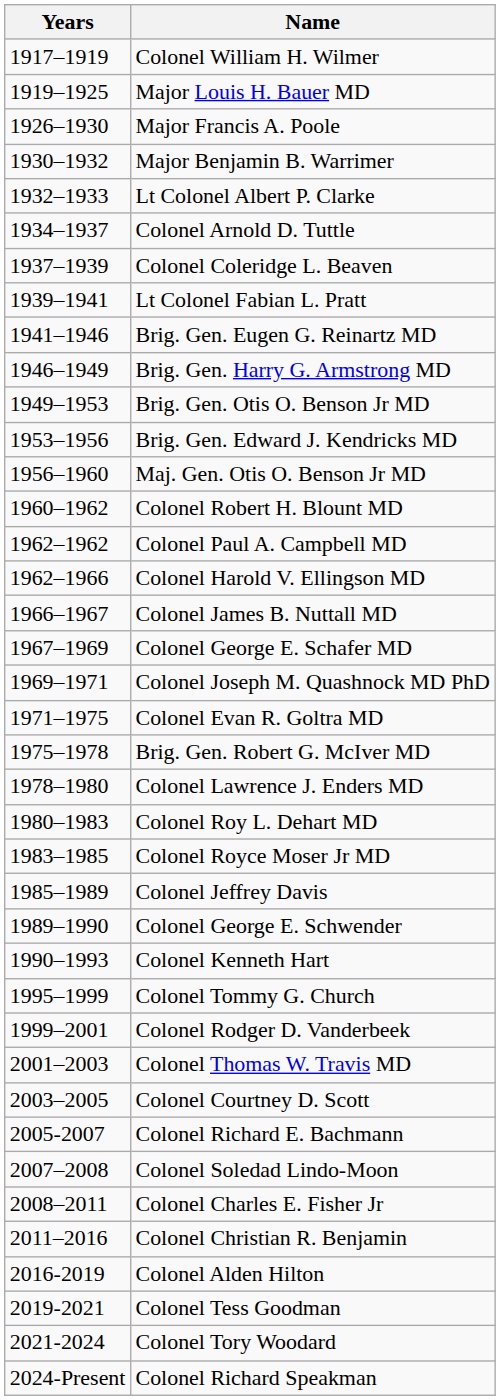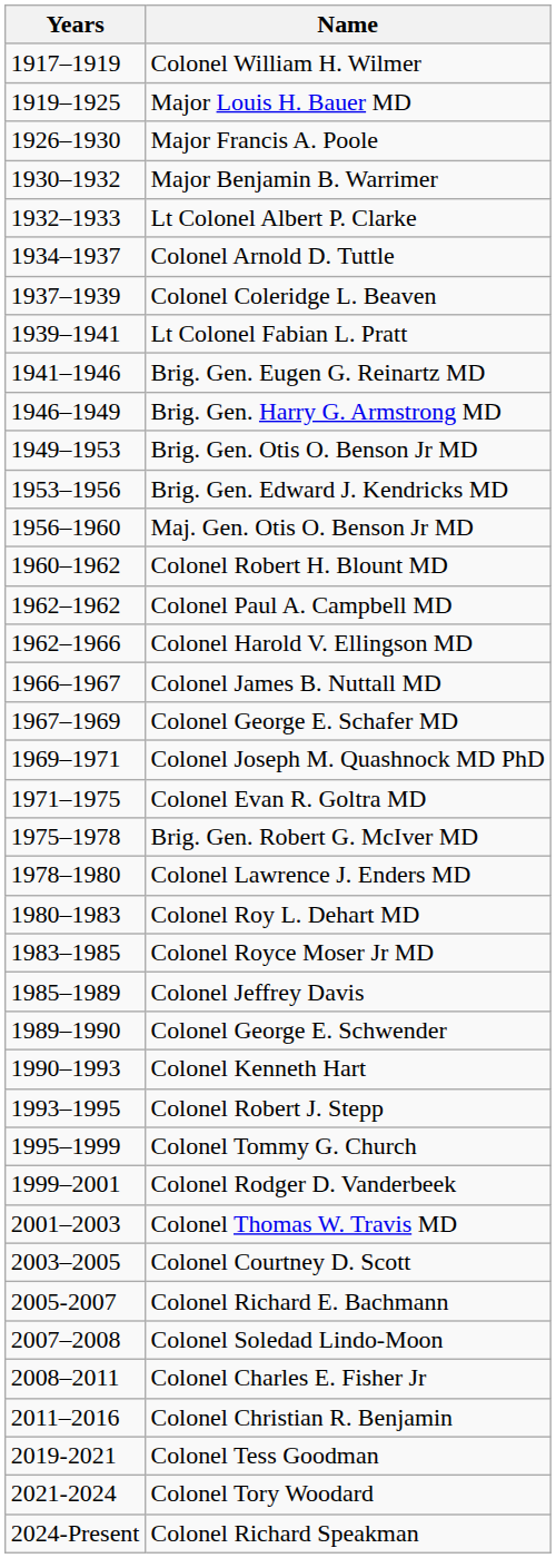 <table class="wikitable">
 <tr>
 <th>Years</th>
 <th>Name</th>
 </tr>
 <tr>
 <td>1917–1919</td>
 <td>Colonel William H. Wilmer</td>
 </tr>
 <tr>
 <td>1919–1925</td>
 <td>Major <a href='#'>Louis H. Bauer</a> MD</td>
 </tr>
 <tr>
 <td>1926–1930</td>
 <td>Major Francis A. Poole</td>
 </tr>
 <tr>
 <td>1930–1932</td>
 <td>Major Benjamin B. Warrimer</td>
 </tr>
 <tr>
 <td>1932–1933</td>
 <td>Lt Colonel Albert P. Clarke</td>
 </tr>
 <tr>
 <td>1934–1937</td>
 <td>Colonel Arnold D. Tuttle</td>
 </tr>
 <tr>
 <td>1937–1939</td>
 <td>Colonel Coleridge L. Beaven</td>
 </tr>
 <tr>
 <td>1939–1941</td>
 <td>Lt Colonel Fabian L. Pratt</td>
 </tr>
 <tr>
 <td>1941–1946</td>
 <td>Brig. Gen. Eugen G. Reinartz MD</td>
 </tr>
 <tr>
 <td>1946–1949</td>
 <td>Brig. Gen. <a href='#'>Harry G. Armstrong</a> MD</td>
 </tr>
 <tr>
 <td>1949–1953</td>
 <td>Brig. Gen. Otis O. Benson Jr MD</td>
 </tr>
 <tr>
 <td>1953–1956</td>
 <td>Brig. Gen. Edward J. Kendricks MD</td>
 </tr>
 <tr>
 <td>1956–1960</td>
 <td>Maj. Gen. Otis O. Benson Jr MD</td>
 </tr>
 <tr>
 <td>1960–1962</td>
 <td>Colonel Robert H. Blount MD</td>
 </tr>
 <tr>
 <td>1962–1962</td>
 <td>Colonel Paul A. Campbell MD</td>
 </tr>
 <tr>
 <td>1962–1966</td>
 <td>Colonel Harold V. Ellingson MD</td>
 </tr>
 <tr>
 <td>1966–1967</td>
 <td>Colonel James B. Nuttall MD</td>
 </tr>
 <tr>
 <td>1967–1969</td>
 <td>Colonel George E. Schafer MD</td>
 </tr>
 <tr>
 <td>1969–1971</td>
 <td>Colonel Joseph M. Quashnock MD PhD</td>
 </tr>
 <tr>
 <td>1971–1975</td>
 <td>Colonel Evan R. Goltra MD</td>
 </tr>
 <tr>
 <td>1975–1978</td>
 <td>Brig. Gen. Robert G. McIver MD</td>
 </tr>
 <tr>
 <td>1978–1980</td>
 <td>Colonel Lawrence J. Enders MD</td>
 </tr>
 <tr>
 <td>1980–1983</td>
 <td>Colonel Roy L. Dehart MD</td>
 </tr>
 <tr>
 <td>1983–1985</td>
 <td>Colonel Royce Moser Jr MD</td>
 </tr>
 <tr>
 <td>1985–1989</td>
 <td>Colonel Jeffrey Davis</td>
 </tr>
 <tr>
 <td>1989–1990</td>
 <td>Colonel George E. Schwender</td>
 </tr>
 <tr>
 <td>1990–1993</td>
 <td>Colonel Kenneth Hart</td>
 </tr>
 <tr>
+<td>1993–1995</td>
+<td>Colonel Robert J. Stepp</td>
+</tr>
+<tr>
 <td>1995–1999</td>
 <td>Colonel Tommy G. Church</td>
 </tr>
 <tr>
 <td>1999–2001</td>
 <td>Colonel Rodger D. Vanderbeek</td>
 </tr>
 <tr>
 <td>2001–2003</td>
 <td>Colonel <a href='#'>Thomas W. Travis</a> MD</td>
 </tr>
 <tr>
 <td>2003–2005</td>
 <td>Colonel Courtney D. Scott</td>
 </tr>
 <tr>
 <td>2005-2007</td>
 <td>Colonel Richard E. Bachmann</td>
 </tr>
 <tr>
 <td>2007–2008</td>
 <td>Colonel Soledad Lindo-Moon</td>
 </tr>
 <tr>
 <td>2008–2011</td>
 <td>Colonel Charles E. Fisher Jr</td>
 </tr>
 <tr>
 <td>2011–2016</td>
 <td>Colonel Christian R. Benjamin</td>
 </tr>
 <tr>
-<td>2016-2019</td>
-<td>Colonel Alden Hilton</td>
-</tr>
-<tr>
 <td>2019-2021</td>
 <td>Colonel Tess Goodman</td>
 </tr>
 <tr>
 <td>2021-2024</td>
 <td>Colonel Tory Woodard</td>
 </tr>
 <tr>
 <td>2024-Present</td>
 <td>Colonel Richard Speakman</td>
 </tr>
 </table>
